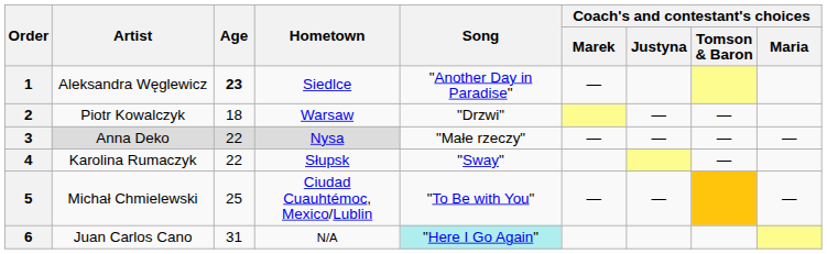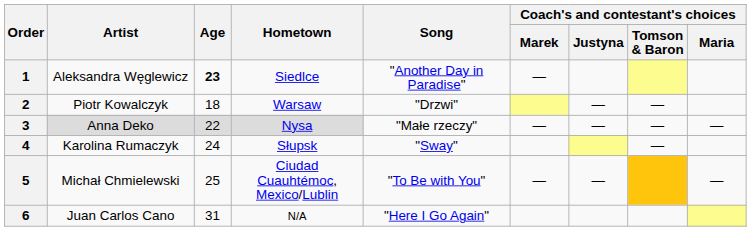 <table class="wikitable" style="text-align:center; line-height:17px; width:100%;">
 <tr>
 <th width="5%" rowspan="2" scope="col">Order</th>
 <th scope="col" rowspan="2" width="20%">Artist</th>
 <th width="5%" rowspan="2" scope="col">Age</th>
 <th scope="col" rowspan="2" width="18%">Hometown</th>
 <th scope="col" rowspan="2" width="20%">Song</th>
 <th scope="col" colspan="4" width="32%">Coach's and contestant's choices</th>
 </tr>
 <tr>
 <th width="8%">Marek</th>
 <th width="8%">Justyna</th>
 <th width="8%">Tomson & Baron</th>
 <th width="8%">Maria</th>
 </tr>
 <tr>
 <th>1</th>
 <td>Aleksandra Węglewicz</td>
 <td><strong>23</strong></td>
 <td><a href='#'>Siedlce</a></td>
 <td>"<a href='#'>Another Day in Paradise</a>"</td>
 <td>—</td>
 <td><strong></strong></td>
 <td style="background:#fdfc8f;"><strong></strong></td>
 <td><strong></strong></td>
 </tr>
 <tr>
 <th>2</th>
 <td>Piotr Kowalczyk</td>
 <td>18</td>
 <td><a href='#'>Warsaw</a></td>
 <td>"Drzwi"</td>
 <td style="background:#fdfc8f;"><strong></strong></td>
 <td>—</td>
 <td>—</td>
 <td><strong></strong></td>
 </tr>
 <tr>
 <th>3</th>
 <td style="background:#DCDCDC;">Anna Deko</td>
 <td style="background:#DCDCDC;">22</td>
 <td style="background:#DCDCDC;"><a href='#'>Nysa</a></td>
 <td>"Małe rzeczy"</td>
 <td>—</td>
 <td>—</td>
 <td>—</td>
 <td>—</td>
 </tr>
 <tr>
 <th>4</th>
 <td>Karolina Rumaczyk</td>
-<td>22</td>
+<td>24</td>
 <td><a href='#'>Słupsk</a></td>
 <td>"<a href='#'>Sway</a>"</td>
 <td><strong></strong></td>
 <td style="background:#fdfc8f;"><strong></strong></td>
 <td>—</td>
 <td><strong></strong></td>
 </tr>
 <tr>
 <th>5</th>
 <td>Michał Chmielewski</td>
 <td>25</td>
 <td><a href='#'>Ciudad Cuauhtémoc</a>, <a href='#'>Mexico</a>/<a href='#'>Lublin</a></td>
 <td>"<a href='#'>To Be with You</a>"</td>
 <td>—</td>
 <td>—</td>
 <td style="background-color:#FFC40C;"><strong></strong></td>
 <td>—</td>
 </tr>
 <tr>
 <th>6</th>
 <td>Juan Carlos Cano</td>
 <td>31</td>
 <td><small>N/A</small></td>
-<td style="background: paleturquoise;">"<a href='#'>Here I Go Again</a>"</td>
+<td>"<a href='#'>Here I Go Again</a>"</td>
 <td><strong></strong></td>
 <td><strong></strong></td>
 <td><strong></strong></td>
 <td style="background:#fdfc8f;"><strong></strong></td>
 </tr>
 </table>
